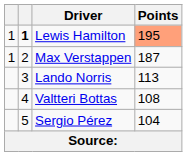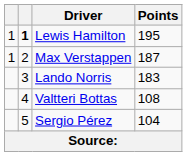 <table class="wikitable" style="font-size: 85%;">
 <tr>
 <th scope="col"></th>
 <th scope="col"></th>
 <th scope="col">Driver</th>
 <th scope="col">Points</th>
 </tr>
 <tr>
 <td align="left"> 1</td>
 <td align="center"><strong>1</strong></td>
 <td> <a href='#'>Lewis Hamilton</a></td>
-<td align="left" style="background: lightsalmon;">195</td>
+<td align="left">195</td>
 </tr>
 <tr>
 <td align="left"> 1</td>
 <td align="center">2</td>
 <td> <a href='#'>Max Verstappen</a></td>
 <td align="left">187</td>
 </tr>
 <tr>
 <td align="left"></td>
 <td align="center">3</td>
 <td> <a href='#'>Lando Norris</a></td>
-<td align="left">113</td>
+<td align="left">183</td>
 </tr>
 <tr>
 <td align="left"></td>
 <td align="center">4</td>
 <td> <a href='#'>Valtteri Bottas</a></td>
 <td align="left">108</td>
 </tr>
 <tr>
 <td align="left"></td>
 <td align="center">5</td>
 <td> <a href='#'>Sergio Pérez</a></td>
 <td align="left">104</td>
 </tr>
 <tr>
 <th colspan=4>Source:</th>
 </tr>
 </table>
